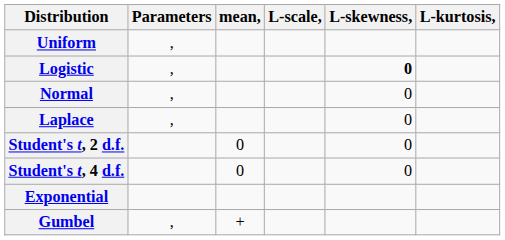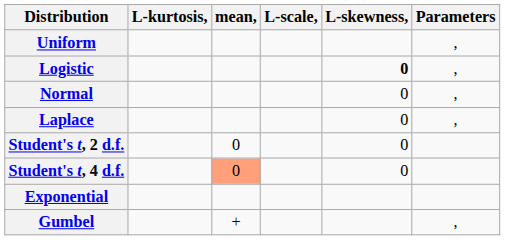 <table class="wikitable sortable" style="text-align:center; margin-left: 1.5em;">
 <tr>
 <th>Distribution</th>
-<th class="unsortable">Parameters</th>
+<th>L-kurtosis, </th>
 <th class="unsortable">mean, </th>
 <th class="unsortable">L-scale, </th>
 <th>L-skewness, </th>
-<th>L-kurtosis, </th>
+<th class="unsortable">Parameters</th>
 </tr>
 <tr>
 <th><a href='#'>Uniform</a></th>
-<td>, </td>
+<td align="right"></td>
 <td></td>
 <td></td>
 <td align="right"></td>
-<td align="right"></td>
+<td>, </td>
 </tr>
 <tr>
 <th><a href='#'>Logistic</a></th>
-<td>, </td>
+<td align="right"></td>
 <td></td>
 <td></td>
 <td align="right"><strong>0</strong></td>
-<td align="right"></td>
+<td>, </td>
 </tr>
 <tr>
 <th><a href='#'>Normal</a></th>
-<td>, </td>
+<td align="right"></td>
 <td></td>
 <td></td>
 <td align="right">0</td>
-<td align="right"></td>
+<td>, </td>
 </tr>
 <tr>
 <th><a href='#'>Laplace</a></th>
-<td>, </td>
+<td align="right"></td>
 <td></td>
 <td></td>
 <td align="right">0</td>
-<td align="right"></td>
+<td>, </td>
 </tr>
 <tr>
 <th><a href='#'>Student's <em>t</em></a>, 2 <a href='#'>d.f.</a></th>
-<td></td>
+<td align="right"></td>
 <td>0</td>
 <td></td>
 <td align="right">0</td>
-<td align="right"></td>
+<td></td>
 </tr>
 <tr>
 <th><a href='#'>Student's <em>t</em></a>, 4 <a href='#'>d.f.</a></th>
-<td></td>
-<td>0</td>
+<td align="right"></td>
+<td style="background: lightsalmon;">0</td>
 <td></td>
 <td align="right">0</td>
-<td align="right"></td>
+<td></td>
 </tr>
 <tr>
 <th><a href='#'>Exponential</a></th>
-<td></td>
+<td align="right"></td>
 <td></td>
 <td></td>
 <td align="right"></td>
-<td align="right"></td>
+<td></td>
 </tr>
 <tr>
 <th><a href='#'>Gumbel</a></th>
-<td>, </td>
+<td align="right"></td>
 <td> + <em><a href='#'></a> </td>
 <td></td>
 <td align="right"></td>
-<td align="right"></td>
+<td>, </td>
 </tr>
 </table>
